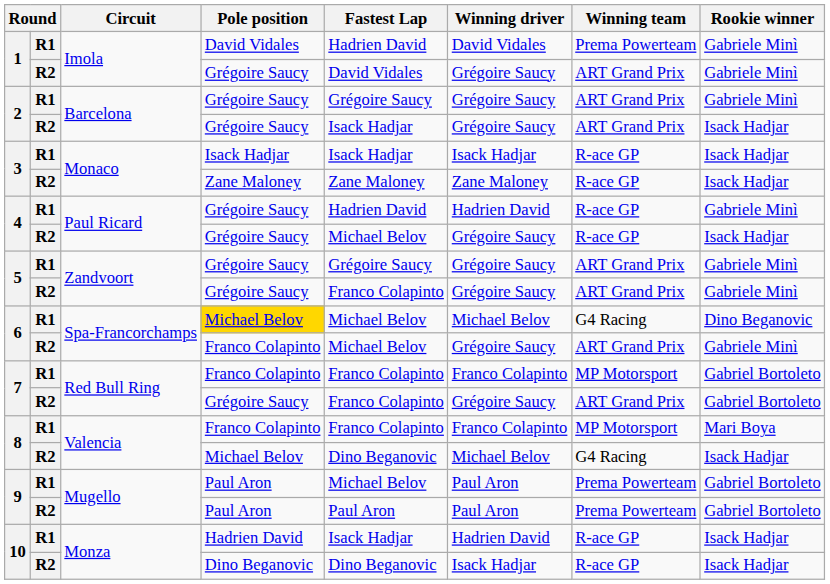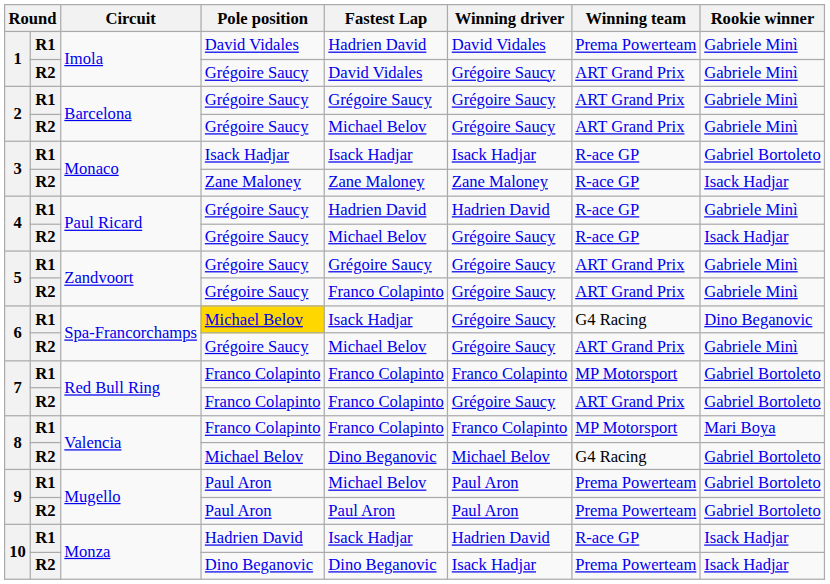 <table class="wikitable" style="font-size:85%">
 <tr>
 <th colspan=2>Round</th>
 <th>Circuit</th>
 <th>Pole position</th>
 <th>Fastest Lap</th>
 <th>Winning driver</th>
 <th>Winning team</th>
 <th>Rookie winner</th>
 </tr>
 <tr>
 <th rowspan=2>1</th>
 <th>R1</th>
 <td rowspan=2> <a href='#'>Imola</a></td>
 <td> <a href='#'>David Vidales</a></td>
 <td> <a href='#'>Hadrien David</a></td>
 <td> <a href='#'>David Vidales</a></td>
 <td> <a href='#'>Prema Powerteam</a></td>
 <td> <a href='#'>Gabriele Minì</a></td>
 </tr>
 <tr>
 <th>R2</th>
 <td> <a href='#'>Grégoire Saucy</a></td>
 <td> <a href='#'>David Vidales</a></td>
 <td> <a href='#'>Grégoire Saucy</a></td>
 <td> <a href='#'>ART Grand Prix</a></td>
 <td> <a href='#'>Gabriele Minì</a></td>
 </tr>
 <tr>
 <th rowspan=2>2</th>
 <th>R1</th>
 <td rowspan=2> <a href='#'>Barcelona</a></td>
 <td> <a href='#'>Grégoire Saucy</a></td>
 <td> <a href='#'>Grégoire Saucy</a></td>
 <td> <a href='#'>Grégoire Saucy</a></td>
 <td> <a href='#'>ART Grand Prix</a></td>
 <td> <a href='#'>Gabriele Minì</a></td>
 </tr>
 <tr>
 <th>R2</th>
 <td> <a href='#'>Grégoire Saucy</a></td>
-<td> <a href='#'>Isack Hadjar</a></td>
+<td> <a href='#'>Michael Belov</a></td>
 <td> <a href='#'>Grégoire Saucy</a></td>
 <td> <a href='#'>ART Grand Prix</a></td>
-<td> <a href='#'>Isack Hadjar</a></td>
+<td> <a href='#'>Gabriele Minì</a></td>
 </tr>
 <tr>
 <th rowspan=2>3</th>
 <th>R1</th>
 <td rowspan=2> <a href='#'>Monaco</a></td>
 <td> <a href='#'>Isack Hadjar</a></td>
 <td> <a href='#'>Isack Hadjar</a></td>
 <td> <a href='#'>Isack Hadjar</a></td>
 <td> <a href='#'>R-ace GP</a></td>
-<td> <a href='#'>Isack Hadjar</a></td>
+<td> <a href='#'>Gabriel Bortoleto</a></td>
 </tr>
 <tr>
 <th>R2</th>
 <td> <a href='#'>Zane Maloney</a></td>
 <td> <a href='#'>Zane Maloney</a></td>
 <td> <a href='#'>Zane Maloney</a></td>
 <td> <a href='#'>R-ace GP</a></td>
 <td> <a href='#'>Isack Hadjar</a></td>
 </tr>
 <tr>
 <th rowspan=2>4</th>
 <th>R1</th>
 <td rowspan=2> <a href='#'>Paul Ricard</a></td>
 <td> <a href='#'>Grégoire Saucy</a></td>
 <td> <a href='#'>Hadrien David</a></td>
 <td> <a href='#'>Hadrien David</a></td>
 <td> <a href='#'>R-ace GP</a></td>
 <td> <a href='#'>Gabriele Minì</a></td>
 </tr>
 <tr>
 <th>R2</th>
 <td> <a href='#'>Grégoire Saucy</a></td>
 <td> <a href='#'>Michael Belov</a></td>
 <td> <a href='#'>Grégoire Saucy</a></td>
 <td> <a href='#'>R-ace GP</a></td>
 <td> <a href='#'>Isack Hadjar</a></td>
 </tr>
 <tr>
 <th rowspan=2>5</th>
 <th>R1</th>
 <td rowspan=2> <a href='#'>Zandvoort</a></td>
 <td> <a href='#'>Grégoire Saucy</a></td>
 <td> <a href='#'>Grégoire Saucy</a></td>
 <td> <a href='#'>Grégoire Saucy</a></td>
 <td> <a href='#'>ART Grand Prix</a></td>
 <td> <a href='#'>Gabriele Minì</a></td>
 </tr>
 <tr>
 <th>R2</th>
 <td> <a href='#'>Grégoire Saucy</a></td>
 <td> <a href='#'>Franco Colapinto</a></td>
 <td> <a href='#'>Grégoire Saucy</a></td>
 <td> <a href='#'>ART Grand Prix</a></td>
 <td> <a href='#'>Gabriele Minì</a></td>
 </tr>
 <tr>
 <th rowspan=2>6</th>
 <th>R1</th>
 <td rowspan=2 nowrap> <a href='#'>Spa-Francorchamps</a></td>
 <td style="background: gold;"> <a href='#'>Michael Belov</a></td>
-<td> <a href='#'>Michael Belov</a></td>
-<td> <a href='#'>Michael Belov</a></td>
+<td> <a href='#'>Isack Hadjar</a></td>
+<td> <a href='#'>Grégoire Saucy</a></td>
 <td> G4 Racing</td>
 <td> <a href='#'>Dino Beganovic</a></td>
 </tr>
 <tr>
 <th>R2</th>
-<td> <a href='#'>Franco Colapinto</a></td>
+<td> <a href='#'>Grégoire Saucy</a></td>
 <td> <a href='#'>Michael Belov</a></td>
 <td> <a href='#'>Grégoire Saucy</a></td>
 <td> <a href='#'>ART Grand Prix</a></td>
 <td> <a href='#'>Gabriele Minì</a></td>
 </tr>
 <tr>
 <th rowspan="2">7</th>
 <th>R1</th>
 <td rowspan="2" nowrap=""> <a href='#'>Red Bull Ring</a></td>
 <td nowrap> <a href='#'>Franco Colapinto</a></td>
 <td nowrap> <a href='#'>Franco Colapinto</a></td>
 <td nowrap> <a href='#'>Franco Colapinto</a></td>
 <td> <a href='#'>MP Motorsport</a></td>
 <td> <a href='#'>Gabriel Bortoleto</a></td>
 </tr>
 <tr>
 <th>R2</th>
-<td> <a href='#'>Grégoire Saucy</a></td>
+<td> <a href='#'>Franco Colapinto</a></td>
 <td> <a href='#'>Franco Colapinto</a></td>
 <td> <a href='#'>Grégoire Saucy</a></td>
 <td> <a href='#'>ART Grand Prix</a></td>
 <td> <a href='#'>Gabriel Bortoleto</a></td>
 </tr>
 <tr>
 <th rowspan="2">8</th>
 <th>R1</th>
 <td rowspan="2"> <a href='#'>Valencia</a></td>
 <td> <a href='#'>Franco Colapinto</a></td>
 <td> <a href='#'>Franco Colapinto</a></td>
 <td> <a href='#'>Franco Colapinto</a></td>
 <td> <a href='#'>MP Motorsport</a></td>
 <td> <a href='#'>Mari Boya</a></td>
 </tr>
 <tr>
 <th>R2</th>
 <td> <a href='#'>Michael Belov</a></td>
 <td> <a href='#'>Dino Beganovic</a></td>
 <td> <a href='#'>Michael Belov</a></td>
 <td> G4 Racing</td>
-<td> <a href='#'>Isack Hadjar</a></td>
+<td> <a href='#'>Gabriel Bortoleto</a></td>
 </tr>
 <tr>
 <th rowspan="2">9</th>
 <th>R1</th>
 <td rowspan="2"> <a href='#'>Mugello</a></td>
 <td> <a href='#'>Paul Aron</a></td>
 <td> <a href='#'>Michael Belov</a></td>
 <td> <a href='#'>Paul Aron</a></td>
 <td nowrap> <a href='#'>Prema Powerteam</a></td>
 <td nowrap> <a href='#'>Gabriel Bortoleto</a></td>
 </tr>
 <tr>
 <th>R2</th>
 <td> <a href='#'>Paul Aron</a></td>
 <td> <a href='#'>Paul Aron</a></td>
 <td> <a href='#'>Paul Aron</a></td>
 <td> <a href='#'>Prema Powerteam</a></td>
 <td> <a href='#'>Gabriel Bortoleto</a></td>
 </tr>
 <tr>
 <th rowspan=2>10</th>
 <th>R1</th>
 <td rowspan=2> <a href='#'>Monza</a></td>
 <td> <a href='#'>Hadrien David</a></td>
 <td> <a href='#'>Isack Hadjar</a></td>
 <td> <a href='#'>Hadrien David</a></td>
 <td> <a href='#'>R-ace GP</a></td>
 <td> <a href='#'>Isack Hadjar</a></td>
 </tr>
 <tr>
 <th>R2</th>
 <td> <a href='#'>Dino Beganovic</a></td>
 <td> <a href='#'>Dino Beganovic</a></td>
 <td> <a href='#'>Isack Hadjar</a></td>
-<td> <a href='#'>R-ace GP</a></td>
+<td> <a href='#'>Prema Powerteam</a></td>
 <td> <a href='#'>Isack Hadjar</a></td>
 </tr>
 </table>
